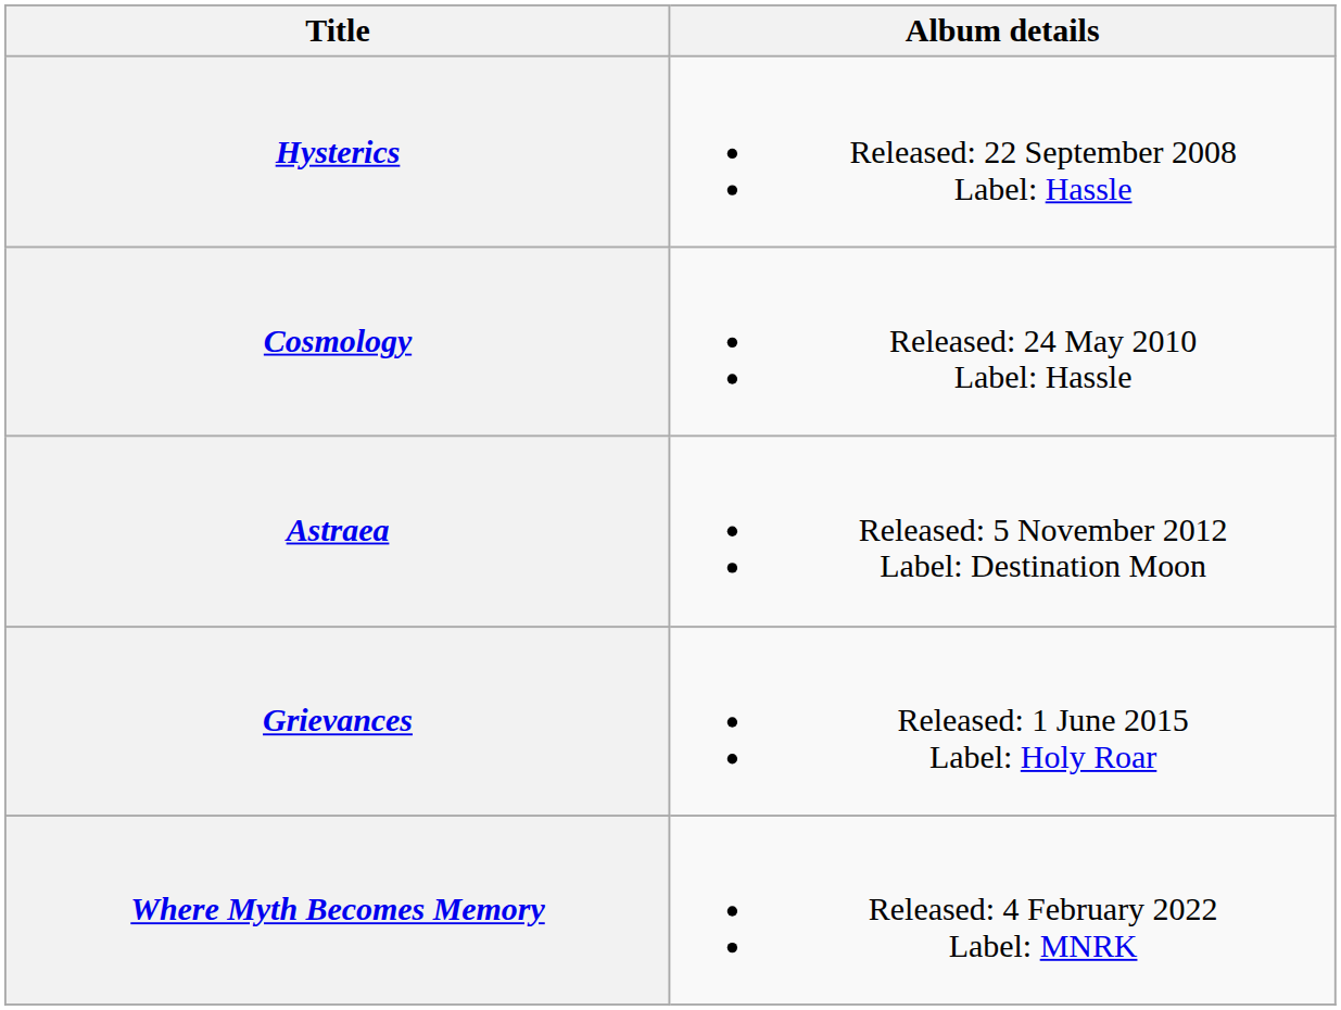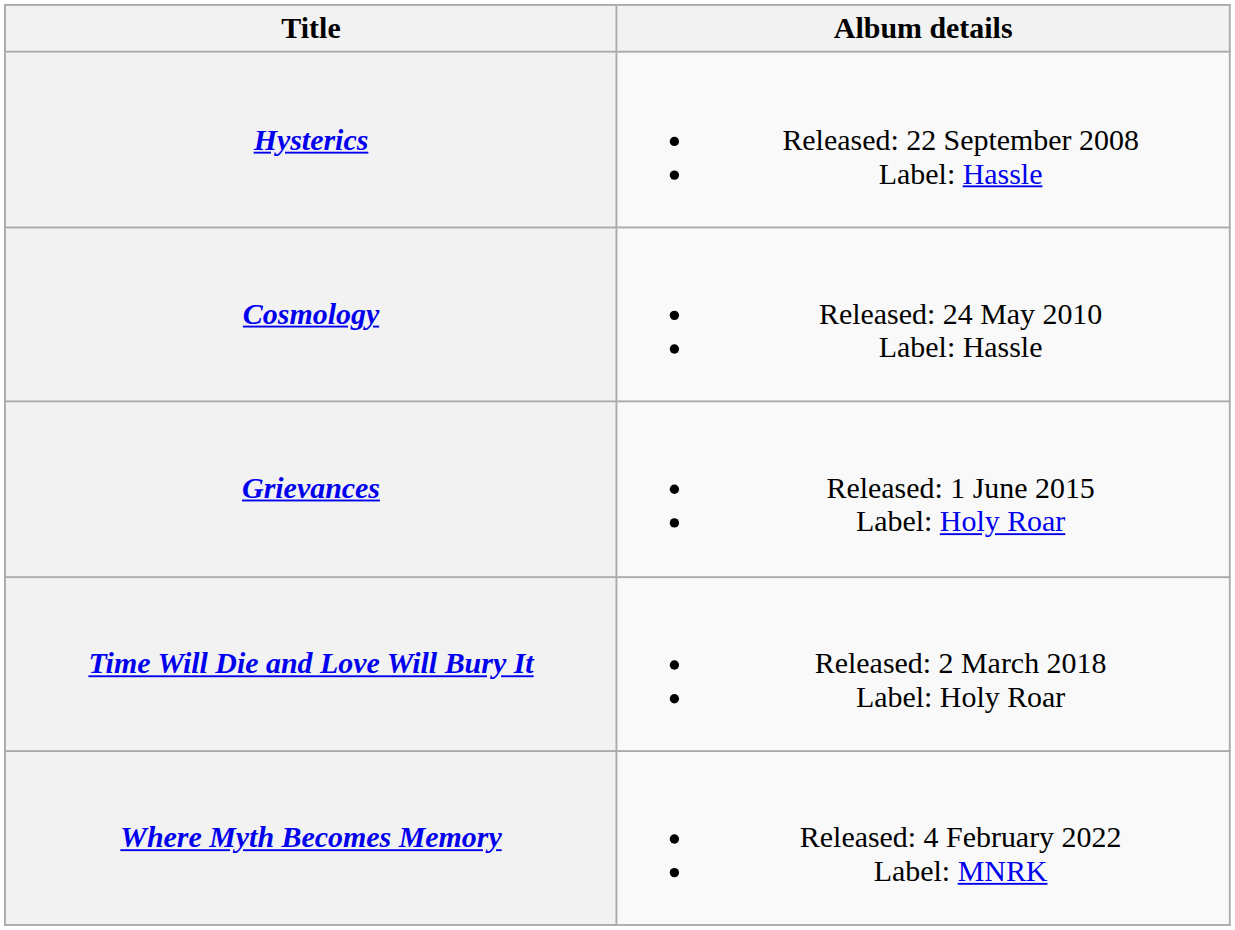 <table class="wikitable plainrowheaders" style="text-align:center;">
 <tr>
 <th rowspan="1" scope="col" style="width:20em;">Title</th>
 <th rowspan="1" scope="col" style="width:20em;">Album details</th>
 </tr>
 <tr>
 <th scope="row"><em><a href='#'>Hysterics</a></em></th>
 <td><br><ul><li>Released: 22 September 2008</li><li>Label: <a href='#'>Hassle</a></li></ul></td>
 </tr>
 <tr>
 <th scope="row"><em><a href='#'>Cosmology</a></em></th>
 <td><br><ul><li>Released: 24 May 2010</li><li>Label: Hassle</li></ul></td>
 </tr>
 <tr>
-<th scope="row"><em><a href='#'>Astraea</a></em></th>
-<td><br><ul><li>Released: 5 November 2012</li><li>Label: Destination Moon</li></ul></td>
+<th scope="row"><em><a href='#'>Grievances</a></em></th>
+<td><br><ul><li>Released: 1 June 2015</li><li>Label: <a href='#'>Holy Roar</a></li></ul></td>
 </tr>
 <tr>
-<th scope="row"><em><a href='#'>Grievances</a></em></th>
-<td><br><ul><li>Released: 1 June 2015</li><li>Label: <a href='#'>Holy Roar</a></li></ul></td>
+<th scope="row"><em><a href='#'>Time Will Die and Love Will Bury It</a></em></th>
+<td><br><ul><li>Released: 2 March 2018</li><li>Label: Holy Roar</li></ul></td>
 </tr>
 <tr>
 <th scope="row"><em><a href='#'>Where Myth Becomes Memory</a></em></th>
 <td><br><ul><li>Released: 4 February 2022</li><li>Label: <a href='#'>MNRK</a></li></ul></td>
 </tr>
 </table>
